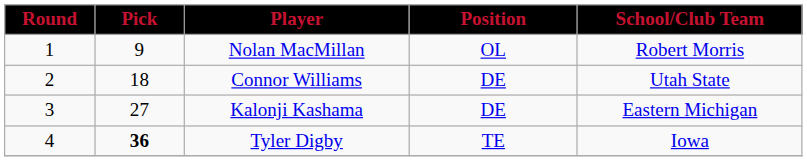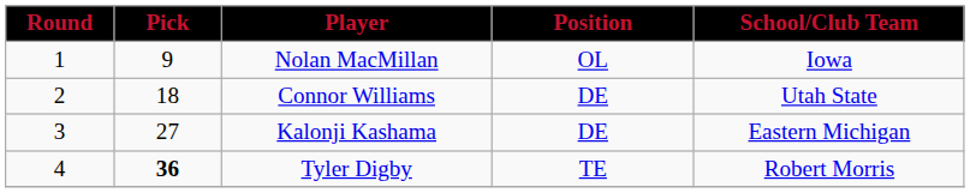 <table class="wikitable sortable">
 <tr>
 <th style="background:#000000;color:#C51230;"  width="8%">Round</th>
 <th style="background:#000000;color:#C51230;"  width="8%">Pick</th>
 <th style="background:#000000;color:#C51230;"  width="20%">Player</th>
 <th style="background:#000000;color:#C51230;"  width="15%">Position</th>
 <th style="background:#000000;color:#C51230;"  width="20%">School/Club Team</th>
 </tr>
 <tr align="center">
 <td align=center>1</td>
 <td>9</td>
 <td><a href='#'>Nolan MacMillan</a></td>
 <td><a href='#'>OL</a></td>
-<td><a href='#'>Robert Morris</a></td>
+<td><a href='#'>Iowa</a></td>
 </tr>
 <tr align="center">
 <td align=center>2</td>
 <td>18</td>
 <td><a href='#'>Connor Williams</a></td>
 <td><a href='#'>DE</a></td>
 <td><a href='#'>Utah State</a></td>
 </tr>
 <tr align="center">
 <td align=center>3</td>
 <td>27</td>
 <td><a href='#'>Kalonji Kashama</a></td>
 <td><a href='#'>DE</a></td>
 <td><a href='#'>Eastern Michigan</a></td>
 </tr>
 <tr align="center">
 <td align=center>4</td>
 <td><strong>36</strong></td>
 <td><a href='#'>Tyler Digby</a></td>
 <td><a href='#'>TE</a></td>
-<td><a href='#'>Iowa</a></td>
+<td><a href='#'>Robert Morris</a></td>
 </tr>
 <tr>
 </tr>
 </table>
